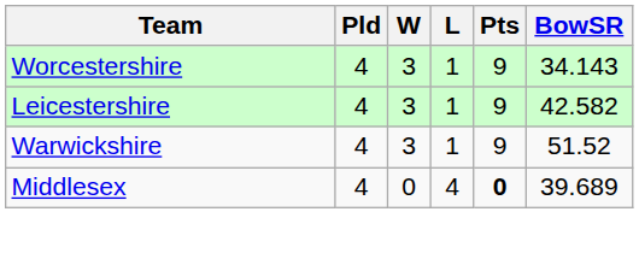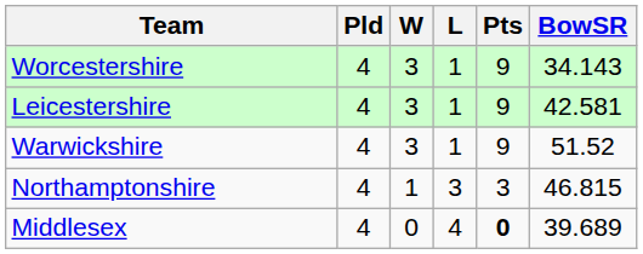 <table class="wikitable" style="text-align: center;">
 <tr>
 <th width=200>Team</th>
 <th width=20>Pld</th>
 <th width=20>W</th>
 <th width=20>L</th>
 <th width=20>Pts</th>
 <th width=60><a href='#'>BowSR</a></th>
 </tr>
 <tr bgcolor="#ccffcc">
 <td align=left><a href='#'>Worcestershire</a></td>
 <td>4</td>
 <td>3</td>
 <td>1</td>
 <td>9</td>
 <td>34.143</td>
 </tr>
 <tr bgcolor="#ccffcc">
 <td align=left><a href='#'>Leicestershire</a></td>
 <td>4</td>
 <td>3</td>
 <td>1</td>
 <td>9</td>
-<td>42.582</td>
+<td>42.581</td>
 </tr>
 <tr>
 <td align=left><a href='#'>Warwickshire</a></td>
 <td>4</td>
 <td>3</td>
 <td>1</td>
 <td>9</td>
 <td>51.52</td>
 </tr>
 <tr>
+<td align=left><a href='#'>Northamptonshire</a></td>
+<td>4</td>
+<td>1</td>
+<td>3</td>
+<td>3</td>
+<td>46.815</td>
+</tr>
+<tr>
 <td align=left><a href='#'>Middlesex</a></td>
 <td>4</td>
 <td>0</td>
 <td>4</td>
 <td><strong>0</strong></td>
 <td>39.689</td>
 </tr>
 </table>
